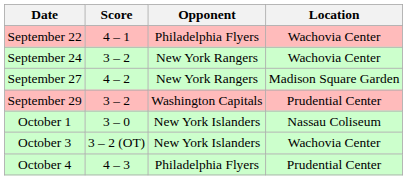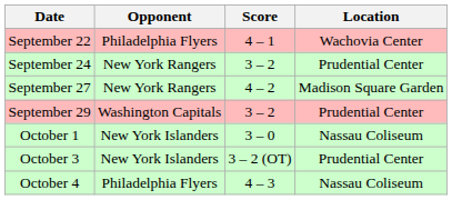 <table class="wikitable" border="1">
 <tr>
 <th>Date</th>
+<th>Opponent</th>
 <th>Score</th>
-<th>Opponent</th>
 <th>Location</th>
 </tr>
 <tr align="center" bgcolor = #FFBBBB>
 <td>September 22</td>
+<td>Philadelphia Flyers</td>
 <td>4 – 1</td>
-<td>Philadelphia Flyers</td>
 <td>Wachovia Center</td>
 </tr>
 <tr align="center" bgcolor=#CCFFCC>
 <td>September 24</td>
+<td>New York Rangers</td>
 <td>3 – 2</td>
-<td>New York Rangers</td>
-<td>Wachovia Center</td>
+<td>Prudential Center</td>
 </tr>
 <tr align="center" bgcolor=#CCFFCC>
 <td>September 27</td>
+<td>New York Rangers</td>
 <td>4 – 2</td>
-<td>New York Rangers</td>
 <td>Madison Square Garden</td>
 </tr>
 <tr align="center" bgcolor = #FFBBBB>
 <td>September 29</td>
+<td>Washington Capitals</td>
 <td>3 – 2</td>
-<td>Washington Capitals</td>
 <td>Prudential Center</td>
 </tr>
 <tr align="center" bgcolor=#CCFFCC>
 <td>October 1</td>
+<td>New York Islanders</td>
 <td>3 – 0</td>
-<td>New York Islanders</td>
 <td>Nassau Coliseum</td>
 </tr>
 <tr align="center" bgcolor=#CCFFCC>
 <td>October 3</td>
+<td>New York Islanders</td>
 <td>3 – 2 (OT)</td>
-<td>New York Islanders</td>
-<td>Wachovia Center</td>
+<td>Prudential Center</td>
 </tr>
 <tr align="center" bgcolor=#CCFFCC>
 <td>October 4</td>
+<td>Philadelphia Flyers</td>
 <td>4 – 3</td>
-<td>Philadelphia Flyers</td>
-<td>Prudential Center</td>
+<td>Nassau Coliseum</td>
 </tr>
 </table>
